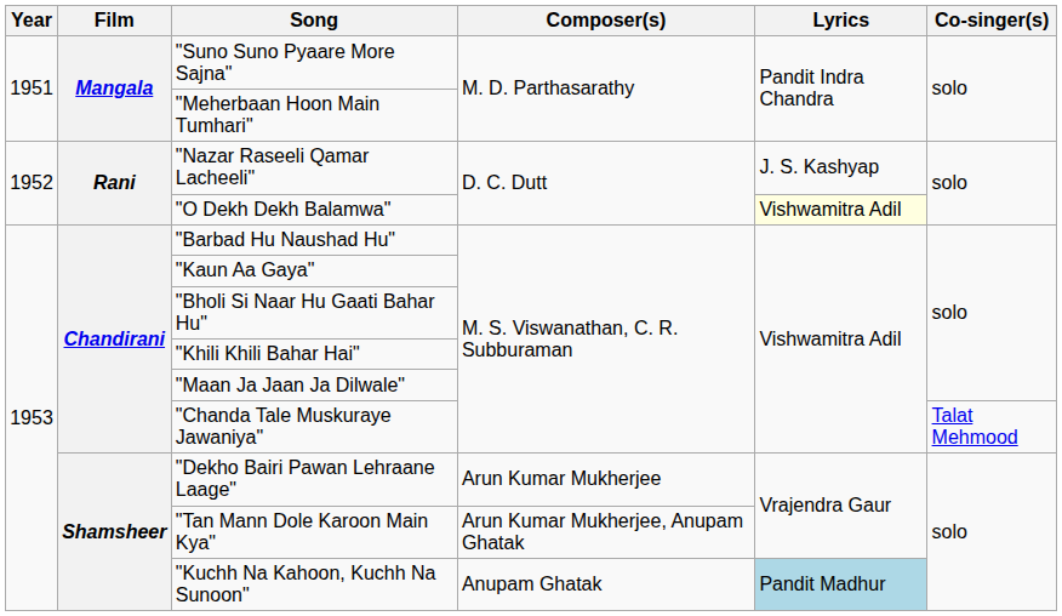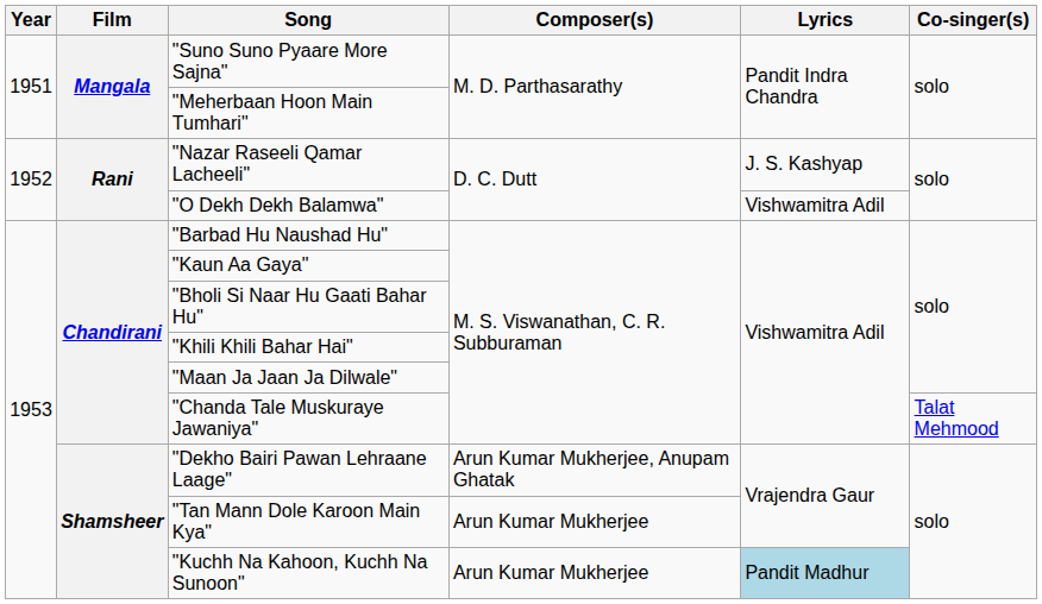 <table class="wikitable">
 <tr>
 <th>Year</th>
 <th>Film</th>
 <th>Song</th>
 <th>Composer(s)</th>
 <th>Lyrics</th>
 <th>Co-singer(s)</th>
 </tr>
 <tr>
 <td rowspan=2>1951</td>
 <th Rowspan=2><em><a href='#'>Mangala</a></em></th>
 <td>"Suno Suno Pyaare More Sajna"</td>
 <td rowspan=2>M. D. Parthasarathy</td>
 <td Rowspan=2>Pandit Indra Chandra</td>
 <td rowspan=2>solo</td>
 </tr>
 <tr>
 <td>"Meherbaan Hoon Main Tumhari"</td>
 </tr>
 <tr>
 <td rowspan=2>1952</td>
 <th Rowspan=2><em>Rani</em></th>
 <td>"Nazar Raseeli Qamar Lacheeli"</td>
 <td Rowspan=2>D. C. Dutt</td>
 <td Rowspan=>J. S. Kashyap</td>
 <td Rowspan=2>solo</td>
 </tr>
 <tr>
 <td>"O Dekh Dekh Balamwa"</td>
-<td style="background: lightyellow;">Vishwamitra Adil</td>
+<td>Vishwamitra Adil</td>
 </tr>
 <tr>
 <td rowspan=9>1953</td>
 <th rowspan=6><em><a href='#'>Chandirani</a></em></th>
 <td>"Barbad Hu Naushad Hu"</td>
 <td rowspan=6>M. S. Viswanathan, C. R. Subburaman</td>
 <td rowspan=6>Vishwamitra Adil</td>
 <td Rowspan=5>solo</td>
 </tr>
 <tr>
 <td>"Kaun Aa Gaya"</td>
 </tr>
 <tr>
 <td>"Bholi Si Naar Hu Gaati Bahar Hu"</td>
 </tr>
 <tr>
 <td>"Khili Khili Bahar Hai"</td>
 </tr>
 <tr>
 <td>"Maan Ja Jaan Ja Dilwale"</td>
 </tr>
 <tr>
 <td>"Chanda Tale Muskuraye Jawaniya"</td>
 <td><a href='#'>Talat Mehmood</a></td>
 </tr>
 <tr>
 <th Rowspan=3><em>Shamsheer</em></th>
 <td>"Dekho Bairi Pawan Lehraane Laage"</td>
-<td rowspan=>Arun Kumar Mukherjee</td>
+<td>Arun Kumar Mukherjee, Anupam Ghatak</td>
 <td Rowspan=2>Vrajendra Gaur</td>
 <td Rowspan=3>solo</td>
 </tr>
 <tr>
 <td>"Tan Mann Dole Karoon Main Kya"</td>
-<td>Arun Kumar Mukherjee, Anupam Ghatak</td>
+<td rowspan=>Arun Kumar Mukherjee</td>
 </tr>
 <tr>
 <td>"Kuchh Na Kahoon, Kuchh Na Sunoon"</td>
-<td>Anupam Ghatak</td>
+<td rowspan=>Arun Kumar Mukherjee</td>
 <td style="background: lightblue;">Pandit Madhur</td>
 </tr>
 <tr>
 </tr>
 </table>
